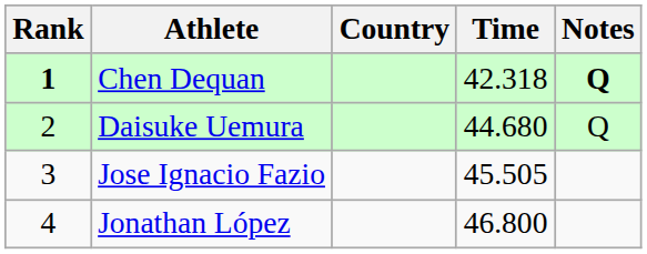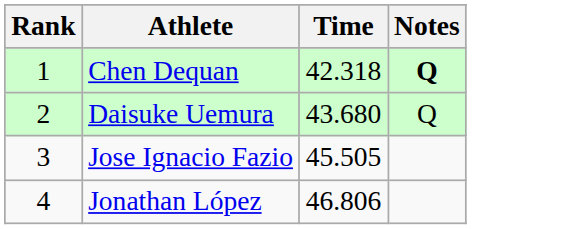 <table class="wikitable sortable" style="text-align:center">
 <tr>
 <th>Rank</th>
 <th>Athlete</th>
-<th>Country</th>
 <th>Time</th>
 <th>Notes</th>
 </tr>
 <tr bgcolor=ccffcc>
-<td><strong>1</strong></td>
+<td>1</td>
 <td align=left><a href='#'>Chen Dequan</a></td>
-<td align=left></td>
 <td>42.318</td>
 <td><strong>Q</strong></td>
 </tr>
 <tr bgcolor=ccffcc>
 <td>2</td>
 <td align=left><a href='#'>Daisuke Uemura</a></td>
-<td align=left></td>
-<td>44.680</td>
+<td>43.680</td>
 <td>Q</td>
 </tr>
 <tr>
 <td>3</td>
 <td align=left><a href='#'>Jose Ignacio Fazio</a></td>
-<td align=left></td>
 <td>45.505</td>
 <td></td>
 </tr>
 <tr>
 <td>4</td>
 <td align=left><a href='#'>Jonathan López</a></td>
-<td align=left></td>
-<td>46.800</td>
+<td>46.806</td>
 <td></td>
 </tr>
 </table>
